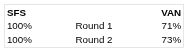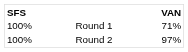 <table class="floatright" style="text-align:center; font-size:85%; border:1px solid #ddd; width:250px">
 <tr>
 <th style="text-align:left; width:25%;">SFS</th>
 <th style="width:50%;"></th>
 <th style="text-align:right; width:25%;">VAN</th>
 </tr>
 <tr>
 <td style="text-align:left;">100%</td>
 <td>Round 1</td>
 <td style="text-align:right;">71%</td>
 </tr>
 <tr>
 <td style="text-align:left;">100%</td>
 <td>Round 2</td>
-<td style="text-align:right;">73%</td>
+<td style="text-align:right;">97%</td>
 </tr>
 </table>
